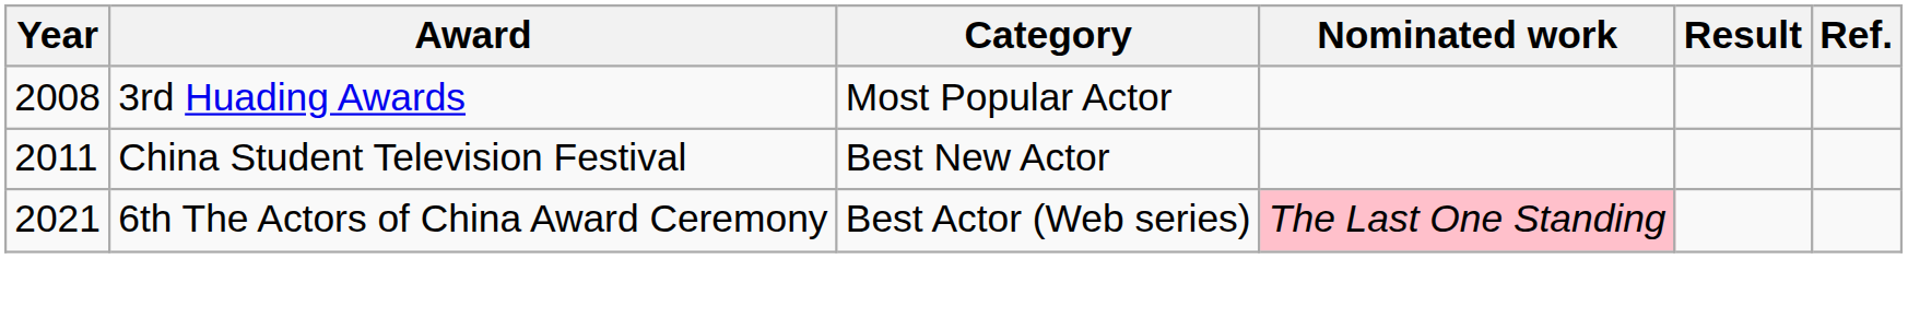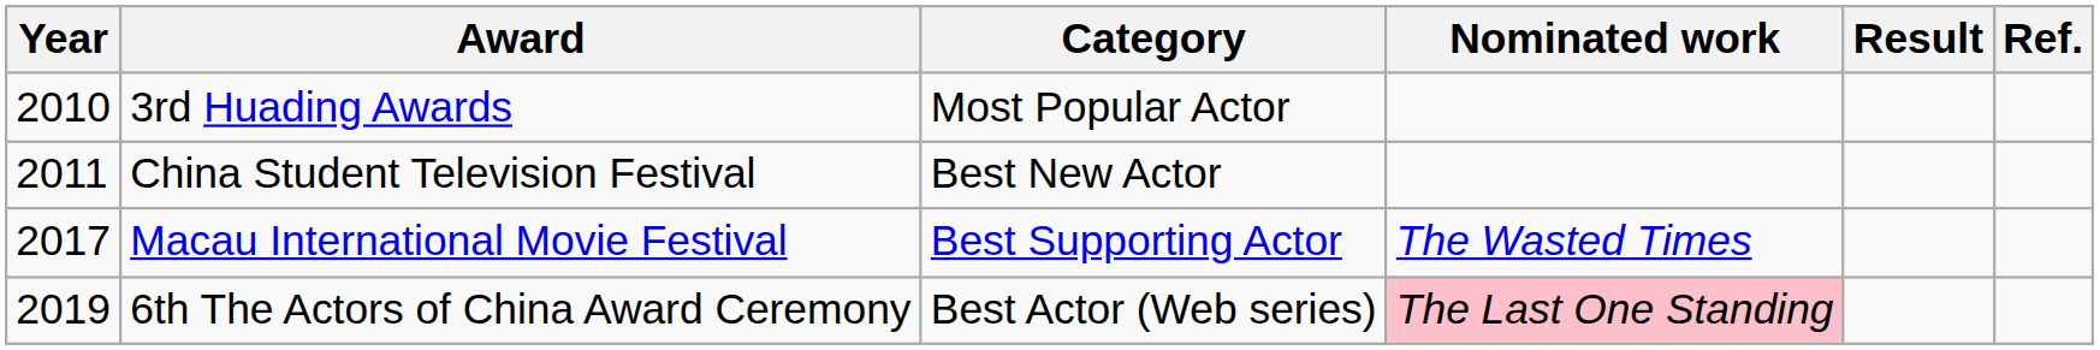 <table class="wikitable">
 <tr>
 <th>Year</th>
 <th>Award</th>
 <th>Category</th>
 <th>Nominated work</th>
 <th>Result</th>
 <th>Ref.</th>
 </tr>
 <tr>
-<td>2008</td>
+<td>2010</td>
 <td>3rd <a href='#'>Huading Awards</a></td>
 <td>Most Popular Actor</td>
 <td></td>
 <td></td>
 <td></td>
 </tr>
 <tr>
 <td>2011</td>
 <td>China Student Television Festival</td>
 <td>Best New Actor</td>
 <td></td>
 <td></td>
 <td></td>
 </tr>
 <tr>
-<td>2021</td>
+<td>2017</td>
+<td><a href='#'>Macau International Movie Festival</a></td>
+<td><a href='#'>Best Supporting Actor</a></td>
+<td><em><a href='#'>The Wasted Times</a></em></td>
+<td></td>
+<td></td>
+</tr>
+<tr>
+<td>2019</td>
 <td>6th The Actors of China Award Ceremony</td>
 <td>Best Actor (Web series)</td>
 <td style="background: pink;"><em>The Last One Standing</em></td>
 <td></td>
 <td></td>
 </tr>
 </table>
